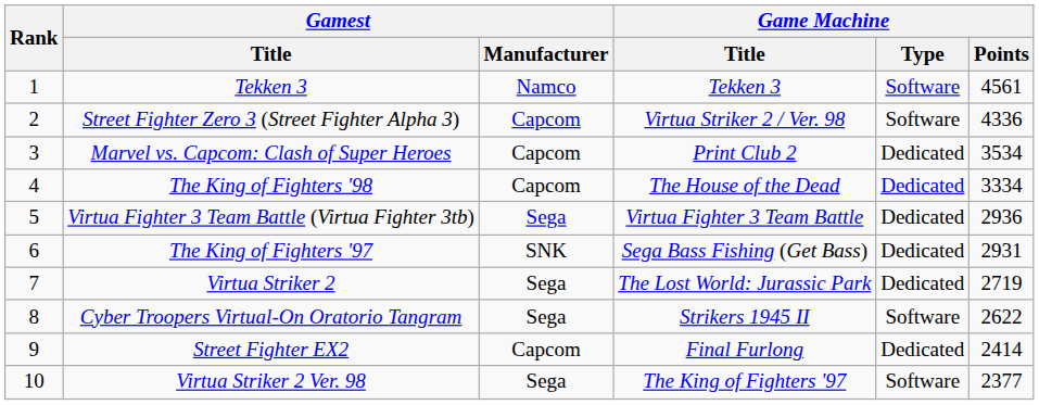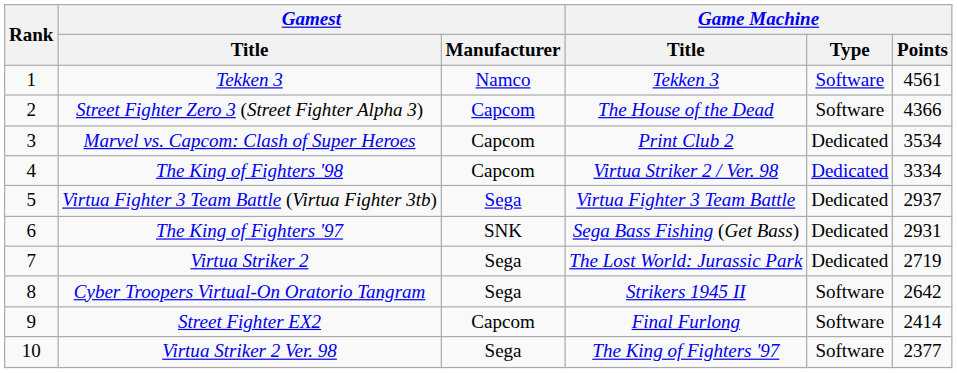 <table class="wikitable sortable" style="text-align:center">
 <tr>
 <th rowspan="2">Rank</th>
 <th colspan="2"><em><a href='#'>Gamest</a></em></th>
 <th colspan="3"><em><a href='#'>Game Machine</a></em></th>
 </tr>
 <tr>
 <th>Title</th>
 <th>Manufacturer</th>
 <th>Title</th>
 <th>Type</th>
 <th>Points</th>
 </tr>
 <tr>
 <td>1</td>
 <td><em><a href='#'>Tekken 3</a></em></td>
 <td><a href='#'>Namco</a></td>
 <td><em><a href='#'>Tekken 3</a></em></td>
 <td><a href='#'>Software</a></td>
 <td>4561</td>
 </tr>
 <tr>
 <td>2</td>
 <td><em><a href='#'>Street Fighter Zero 3</a></em> (<em>Street Fighter Alpha 3</em>)</td>
 <td><a href='#'>Capcom</a></td>
-<td><a href='#'><em>Virtua Striker 2 / Ver. 98</em></a></td>
+<td><a href='#'><em>The House of the Dead</em></a></td>
 <td>Software</td>
-<td>4336</td>
+<td>4366</td>
 </tr>
 <tr>
 <td>3</td>
 <td><em><a href='#'>Marvel vs. Capcom: Clash of Super Heroes</a></em></td>
 <td>Capcom</td>
 <td><em><a href='#'>Print Club 2</a></em></td>
 <td>Dedicated</td>
 <td>3534</td>
 </tr>
 <tr>
 <td>4</td>
 <td><em><a href='#'>The King of Fighters '98</a></em></td>
 <td>Capcom</td>
-<td><a href='#'><em>The House of the Dead</em></a></td>
+<td><a href='#'><em>Virtua Striker 2 / Ver. 98</em></a></td>
 <td><a href='#'>Dedicated</a></td>
 <td>3334</td>
 </tr>
 <tr>
 <td>5</td>
 <td><em><a href='#'>Virtua Fighter 3 Team Battle</a></em> (<em>Virtua Fighter 3tb</em>)</td>
 <td><a href='#'>Sega</a></td>
 <td><em><a href='#'>Virtua Fighter 3 Team Battle</a></em></td>
 <td>Dedicated</td>
-<td>2936</td>
+<td>2937</td>
 </tr>
 <tr>
 <td>6</td>
 <td><em><a href='#'>The King of Fighters '97</a></em></td>
 <td>SNK</td>
 <td><em><a href='#'>Sega Bass Fishing</a></em> (<em>Get Bass</em>)</td>
 <td>Dedicated</td>
 <td>2931</td>
 </tr>
 <tr>
 <td>7</td>
 <td><em><a href='#'>Virtua Striker 2</a></em></td>
 <td>Sega</td>
 <td><a href='#'><em>The Lost World: Jurassic Park</em></a></td>
 <td>Dedicated</td>
 <td>2719</td>
 </tr>
 <tr>
 <td>8</td>
 <td><em><a href='#'>Cyber Troopers Virtual-On Oratorio Tangram</a></em></td>
 <td>Sega</td>
 <td><em><a href='#'>Strikers 1945 II</a></em></td>
 <td>Software</td>
-<td>2622</td>
+<td>2642</td>
 </tr>
 <tr>
 <td>9</td>
 <td><em><a href='#'>Street Fighter EX2</a></em></td>
 <td>Capcom</td>
 <td><em><a href='#'>Final Furlong</a></em></td>
-<td>Dedicated</td>
+<td>Software</td>
 <td>2414</td>
 </tr>
 <tr>
 <td>10</td>
 <td><a href='#'><em>Virtua Striker 2 Ver. 98</em></a></td>
 <td>Sega</td>
 <td><em><a href='#'>The King of Fighters '97</a></em></td>
 <td>Software</td>
 <td>2377</td>
 </tr>
 </table>
